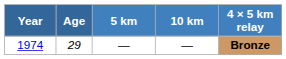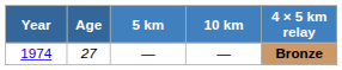 <table class="wikitable" style="font-size:95%; text-align:center; border:grey solid 1px; border-collapse:collapse; background:#ffffff;">
 <tr>
 <th style="background-color:#369; color:white; width:60px;"> Year </th>
 <th style="background-color:#369; color:white; width:40px;"> Age </th>
 <th style="background-color:#4180be; color:white; width:75px;"> 5 km </th>
 <th style="background-color:#4180be; color:white; width:75px;"> 10 km </th>
 <th style="background-color:#4180be; color:white; width:75px;"> 4 × 5 km <br> relay </th>
 </tr>
 <tr>
 <td><a href='#'>1974</a></td>
-<td><em>29</em></td>
+<td><em>27</em></td>
 <td>—</td>
 <td>—</td>
 <td bgcolor="cc9966"><strong>Bronze</strong></td>
 </tr>
 </table>
